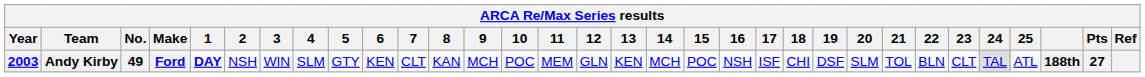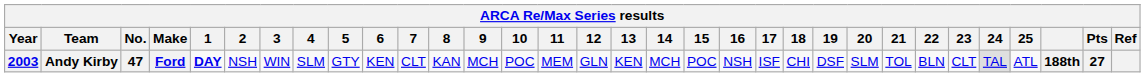 <table class="wikitable" style="text-align:center; font-size:75%">
 <tr>
 <th colspan=45><a href='#'>ARCA Re/Max Series</a> results</th>
 </tr>
 <tr>
 <th>Year</th>
 <th>Team</th>
 <th>No.</th>
 <th>Make</th>
 <th>1</th>
 <th>2</th>
 <th>3</th>
 <th>4</th>
 <th>5</th>
 <th>6</th>
 <th>7</th>
 <th>8</th>
 <th>9</th>
 <th>10</th>
 <th>11</th>
 <th>12</th>
 <th>13</th>
 <th>14</th>
 <th>15</th>
 <th>16</th>
 <th>17</th>
 <th>18</th>
 <th>19</th>
 <th>20</th>
 <th>21</th>
 <th>22</th>
 <th>23</th>
 <th>24</th>
 <th>25</th>
 <th></th>
 <th>Pts</th>
 <th>Ref</th>
 </tr>
 <tr>
 <th><a href='#'>2003</a></th>
 <th>Andy Kirby</th>
-<th>49</th>
+<th>47</th>
 <th><a href='#'>Ford</a></th>
 <td><strong><a href='#'>DAY</a></strong></td>
 <td><a href='#'>NSH</a></td>
 <td><a href='#'>WIN</a></td>
 <td><a href='#'>SLM</a></td>
 <td><a href='#'>GTY</a></td>
 <td><a href='#'>KEN</a></td>
 <td><a href='#'>CLT</a></td>
 <td><a href='#'>KAN</a></td>
 <td><a href='#'>MCH</a></td>
 <td><a href='#'>POC</a></td>
 <td><a href='#'>MEM</a></td>
 <td><a href='#'>GLN</a></td>
 <td><a href='#'>KEN</a></td>
 <td><a href='#'>MCH</a></td>
 <td><a href='#'>POC</a></td>
 <td><a href='#'>NSH</a></td>
 <td><a href='#'>ISF</a></td>
 <td><a href='#'>CHI</a></td>
 <td><a href='#'>DSF</a></td>
 <td><a href='#'>SLM</a></td>
 <td><a href='#'>TOL</a></td>
 <td><a href='#'>BLN</a></td>
 <td><a href='#'>CLT</a></td>
 <td style="background:#DFDFDF;"><a href='#'>TAL</a><br></td>
 <td><a href='#'>ATL</a></td>
 <th>188th</th>
 <th>27</th>
 <th></th>
 </tr>
 </table>
